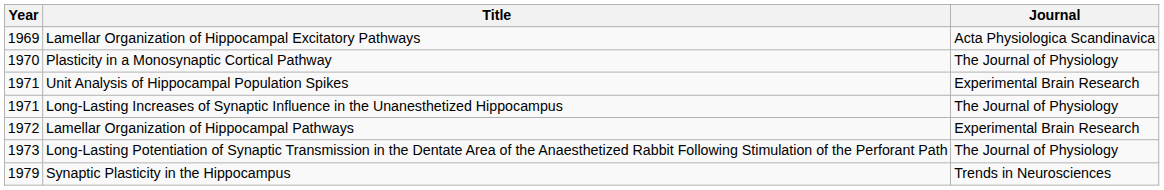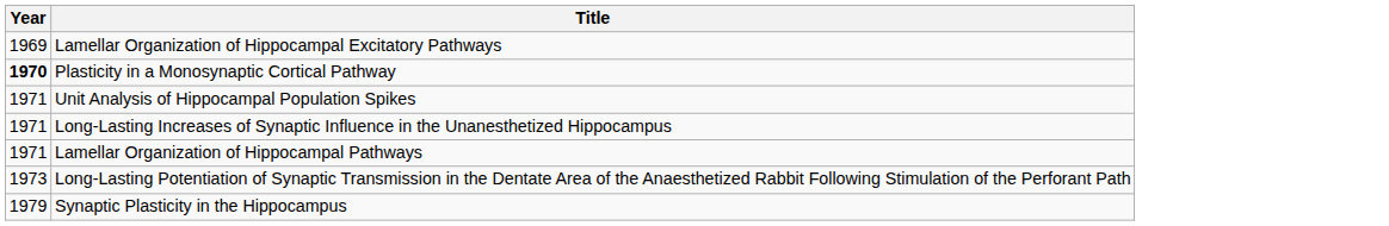 <table class="wikitable sortable">
 <tr>
 <th>Year</th>
 <th>Title</th>
-<th>Journal</th>
 </tr>
 <tr>
 <td>1969</td>
 <td>Lamellar Organization of Hippocampal Excitatory Pathways</td>
-<td>Acta Physiologica Scandinavica</td>
 </tr>
 <tr>
-<td>1970</td>
+<td><strong>1970</strong></td>
 <td>Plasticity in a Monosynaptic Cortical Pathway</td>
-<td>The Journal of Physiology</td>
 </tr>
 <tr>
 <td>1971</td>
 <td>Unit Analysis of Hippocampal Population Spikes</td>
-<td>Experimental Brain Research</td>
 </tr>
 <tr>
 <td>1971</td>
 <td>Long-Lasting Increases of Synaptic Influence in the Unanesthetized Hippocampus</td>
-<td>The Journal of Physiology</td>
 </tr>
 <tr>
-<td>1972</td>
+<td>1971</td>
 <td>Lamellar Organization of Hippocampal Pathways</td>
-<td>Experimental Brain Research</td>
 </tr>
 <tr>
 <td>1973</td>
 <td>Long-Lasting Potentiation of Synaptic Transmission in the Dentate Area of the Anaesthetized Rabbit Following Stimulation of the Perforant Path</td>
-<td>The Journal of Physiology</td>
 </tr>
 <tr>
 <td>1979</td>
 <td>Synaptic Plasticity in the Hippocampus</td>
-<td>Trends in Neurosciences</td>
 </tr>
 </table>
